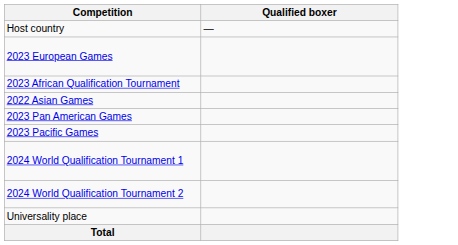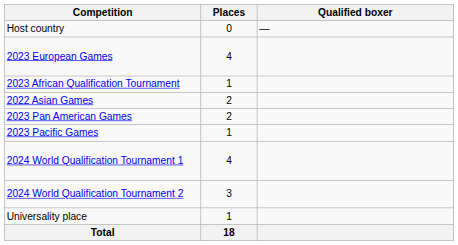 <table class = "wikitable">
 <tr>
 <th width=300>Competition</th>
+<th width=80>Places</th>
 <th width=300>Qualified boxer</th>
 </tr>
 <tr>
 <td>Host country</td>
+<td align="center">0</td>
 <td>—</td>
 </tr>
 <tr>
 <td><a href='#'>2023 European Games</a></td>
+<td align="center">4</td>
 <td><br><br><br></td>
 </tr>
 <tr>
 <td><a href='#'>2023 African Qualification Tournament</a></td>
+<td align="center">1</td>
 <td></td>
 </tr>
 <tr>
 <td><a href='#'>2022 Asian Games</a></td>
+<td align="center">2</td>
 <td><br></td>
 </tr>
 <tr>
 <td><a href='#'>2023 Pan American Games</a></td>
+<td align="center">2</td>
 <td><br></td>
 </tr>
 <tr>
 <td><a href='#'>2023 Pacific Games</a></td>
+<td align="center">1</td>
 <td></td>
 </tr>
 <tr>
 <td><a href='#'> 2024 World Qualification Tournament 1</a></td>
+<td align="center">4</td>
 <td><br><br><br></td>
 </tr>
 <tr>
 <td><a href='#'> 2024 World Qualification Tournament 2</a></td>
+<td align="center">3</td>
 <td><br><br></td>
 </tr>
 <tr>
 <td>Universality place</td>
+<td align="center">1</td>
 <td></td>
 </tr>
 <tr>
 <th>Total</th>
+<th>18</th>
 <th></th>
 </tr>
 </table>
